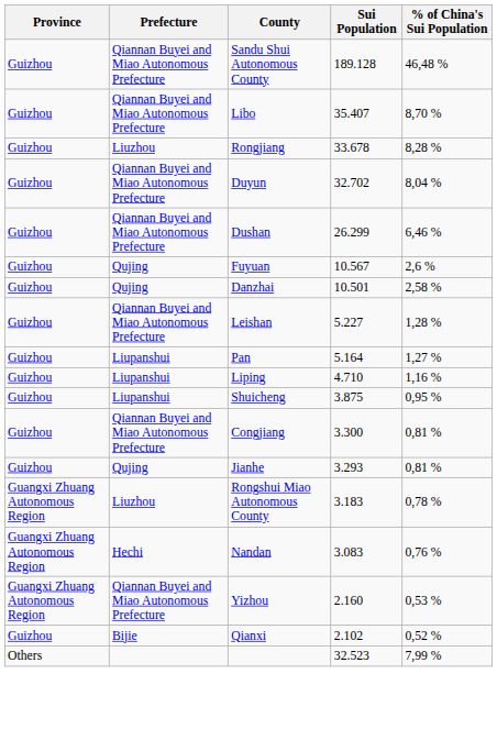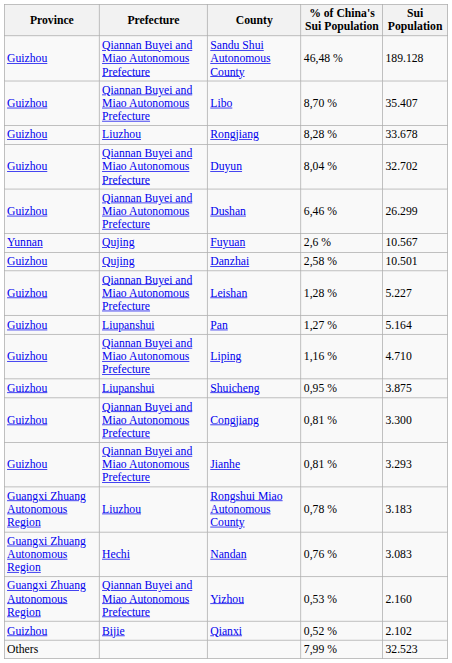 <table class="wikitable">
 <tr>
 <th>Province</th>
 <th>Prefecture</th>
 <th>County</th>
+<th>% of China's Sui Population</th>
 <th>Sui Population</th>
-<th>% of China's Sui Population</th>
 </tr>
 <tr>
 <td><a href='#'>Guizhou</a></td>
 <td><a href='#'>Qiannan Buyei and Miao Autonomous Prefecture</a></td>
 <td><a href='#'>Sandu Shui Autonomous County</a></td>
+<td>46,48 %</td>
 <td>189.128</td>
-<td>46,48 %</td>
 </tr>
 <tr>
 <td><a href='#'>Guizhou</a></td>
 <td><a href='#'>Qiannan Buyei and Miao Autonomous Prefecture</a></td>
 <td><a href='#'>Libo</a></td>
+<td>8,70 %</td>
 <td>35.407</td>
-<td>8,70 %</td>
 </tr>
 <tr>
 <td><a href='#'>Guizhou</a></td>
 <td><a href='#'>Liuzhou</a></td>
 <td><a href='#'>Rongjiang</a></td>
+<td>8,28 %</td>
 <td>33.678</td>
-<td>8,28 %</td>
 </tr>
 <tr>
 <td><a href='#'>Guizhou</a></td>
 <td><a href='#'>Qiannan Buyei and Miao Autonomous Prefecture</a></td>
 <td><a href='#'>Duyun</a></td>
+<td>8,04 %</td>
 <td>32.702</td>
-<td>8,04 %</td>
 </tr>
 <tr>
 <td><a href='#'>Guizhou</a></td>
 <td><a href='#'>Qiannan Buyei and Miao Autonomous Prefecture</a></td>
 <td><a href='#'>Dushan</a></td>
+<td>6,46 %</td>
 <td>26.299</td>
-<td>6,46 %</td>
 </tr>
 <tr>
-<td><a href='#'>Guizhou</a></td>
+<td><a href='#'>Yunnan</a></td>
 <td><a href='#'>Qujing</a></td>
 <td><a href='#'>Fuyuan</a></td>
+<td>2,6 %</td>
 <td>10.567</td>
-<td>2,6 %</td>
 </tr>
 <tr>
 <td><a href='#'>Guizhou</a></td>
 <td><a href='#'>Qujing</a></td>
 <td><a href='#'>Danzhai</a></td>
+<td>2,58 %</td>
 <td>10.501</td>
-<td>2,58 %</td>
 </tr>
 <tr>
 <td><a href='#'>Guizhou</a></td>
 <td><a href='#'>Qiannan Buyei and Miao Autonomous Prefecture</a></td>
 <td><a href='#'>Leishan</a></td>
+<td>1,28 %</td>
 <td>5.227</td>
-<td>1,28 %</td>
 </tr>
 <tr>
 <td><a href='#'>Guizhou</a></td>
 <td><a href='#'>Liupanshui</a></td>
 <td><a href='#'>Pan</a></td>
+<td>1,27 %</td>
 <td>5.164</td>
-<td>1,27 %</td>
 </tr>
 <tr>
 <td><a href='#'>Guizhou</a></td>
-<td><a href='#'>Liupanshui</a></td>
+<td><a href='#'>Qiannan Buyei and Miao Autonomous Prefecture</a></td>
 <td><a href='#'>Liping</a></td>
+<td>1,16 %</td>
 <td>4.710</td>
-<td>1,16 %</td>
 </tr>
 <tr>
 <td><a href='#'>Guizhou</a></td>
 <td><a href='#'>Liupanshui</a></td>
 <td><a href='#'>Shuicheng</a></td>
+<td>0,95 %</td>
 <td>3.875</td>
-<td>0,95 %</td>
 </tr>
 <tr>
 <td><a href='#'>Guizhou</a></td>
 <td><a href='#'>Qiannan Buyei and Miao Autonomous Prefecture</a></td>
 <td><a href='#'>Congjiang</a></td>
+<td>0,81 %</td>
 <td>3.300</td>
-<td>0,81 %</td>
 </tr>
 <tr>
 <td><a href='#'>Guizhou</a></td>
-<td><a href='#'>Qujing</a></td>
+<td><a href='#'>Qiannan Buyei and Miao Autonomous Prefecture</a></td>
 <td><a href='#'>Jianhe</a></td>
+<td>0,81 %</td>
 <td>3.293</td>
-<td>0,81 %</td>
 </tr>
 <tr>
 <td><a href='#'>Guangxi Zhuang Autonomous Region</a></td>
 <td><a href='#'>Liuzhou</a></td>
 <td><a href='#'>Rongshui Miao Autonomous County</a></td>
+<td>0,78 %</td>
 <td>3.183</td>
-<td>0,78 %</td>
 </tr>
 <tr>
 <td><a href='#'>Guangxi Zhuang Autonomous Region</a></td>
 <td><a href='#'>Hechi</a></td>
 <td><a href='#'>Nandan</a></td>
+<td>0,76 %</td>
 <td>3.083</td>
-<td>0,76 %</td>
 </tr>
 <tr>
 <td><a href='#'>Guangxi Zhuang Autonomous Region</a></td>
 <td><a href='#'>Qiannan Buyei and Miao Autonomous Prefecture</a></td>
 <td><a href='#'>Yizhou</a></td>
+<td>0,53 %</td>
 <td>2.160</td>
-<td>0,53 %</td>
 </tr>
 <tr>
 <td><a href='#'>Guizhou</a></td>
 <td><a href='#'>Bijie</a></td>
 <td><a href='#'>Qianxi</a></td>
+<td>0,52 %</td>
 <td>2.102</td>
-<td>0,52 %</td>
 </tr>
 <tr>
 <td>Others</td>
 <td></td>
 <td></td>
+<td>7,99 %</td>
 <td>32.523</td>
-<td>7,99 %</td>
 </tr>
 </table>
